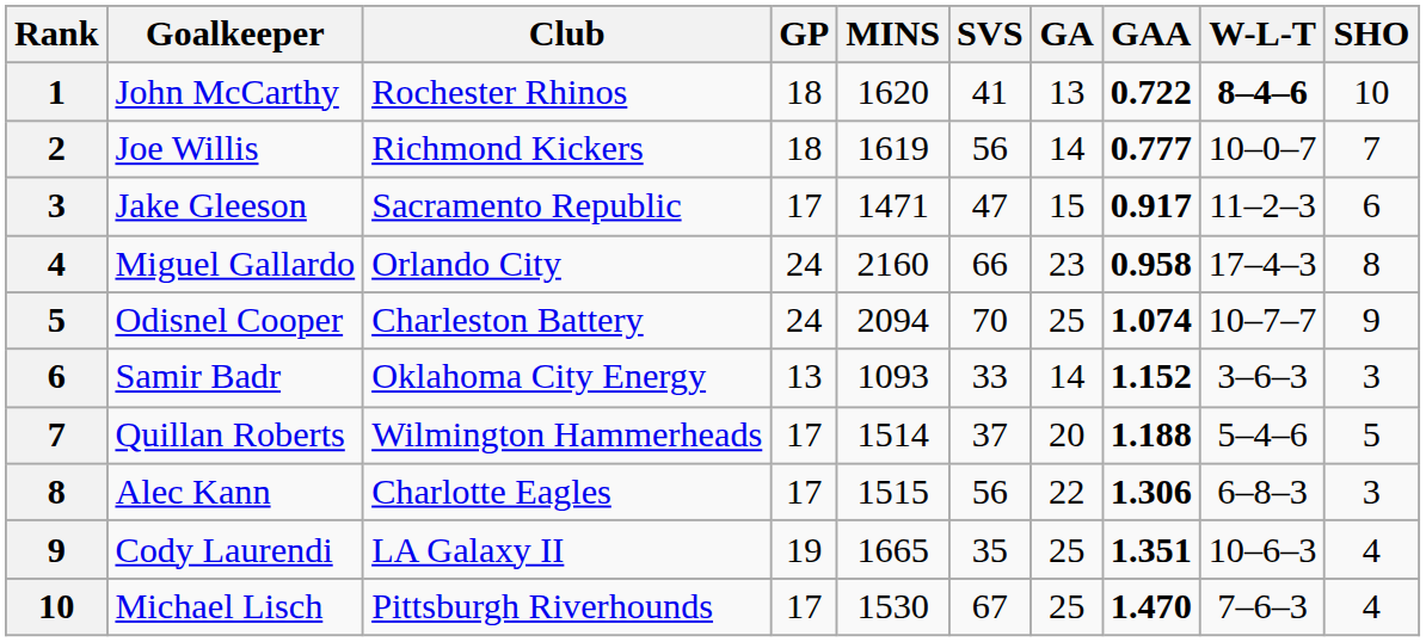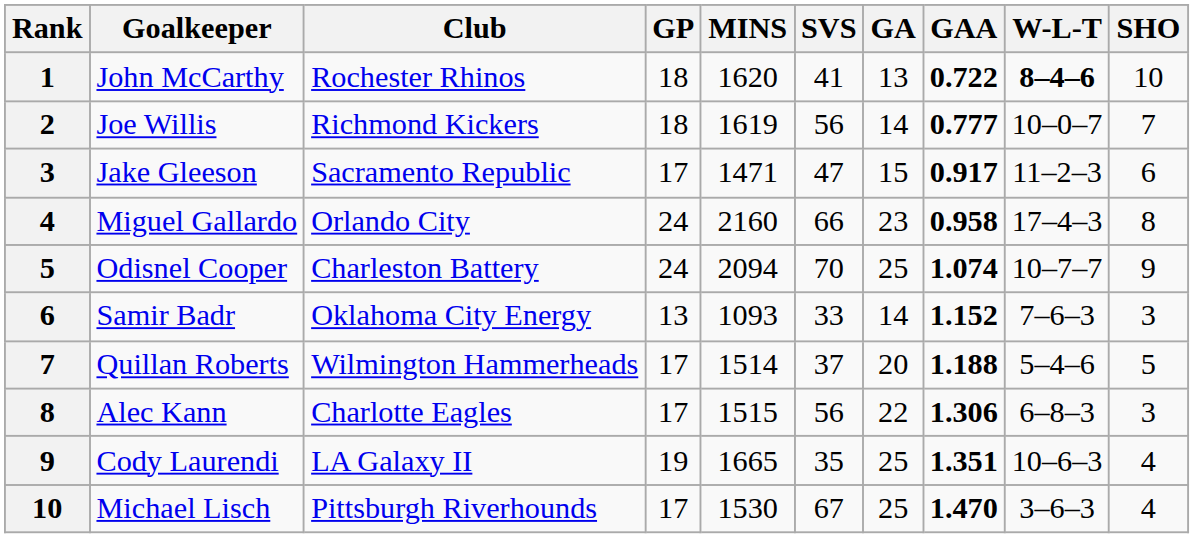 <table class="wikitable sortable">
 <tr>
 <th>Rank</th>
 <th>Goalkeeper</th>
 <th>Club</th>
 <th>GP</th>
 <th>MINS</th>
 <th>SVS</th>
 <th>GA</th>
 <th>GAA</th>
 <th>W-L-T</th>
 <th>SHO</th>
 </tr>
 <tr>
 <th align=center>1</th>
 <td> <a href='#'>John McCarthy</a></td>
 <td><a href='#'>Rochester Rhinos</a></td>
 <td align=center>18</td>
 <td align=center>1620</td>
 <td align=center>41</td>
 <td align=center>13</td>
 <td align=center><strong>0.722</strong></td>
 <td align=center><strong>8–4–6</strong></td>
 <td align=center>10</td>
 </tr>
 <tr>
 <th align=center>2</th>
 <td> <a href='#'>Joe Willis</a></td>
 <td><a href='#'>Richmond Kickers</a></td>
 <td align=center>18</td>
 <td align=center>1619</td>
 <td align=center>56</td>
 <td align=center>14</td>
 <td align=center><strong>0.777</strong></td>
 <td align=center>10–0–7</td>
 <td align=center>7</td>
 </tr>
 <tr>
 <th align=center>3</th>
 <td> <a href='#'>Jake Gleeson</a></td>
 <td><a href='#'>Sacramento Republic</a></td>
 <td align=center>17</td>
 <td align=center>1471</td>
 <td align=center>47</td>
 <td align=center>15</td>
 <td align=center><strong>0.917</strong></td>
 <td align=center>11–2–3</td>
 <td align=center>6</td>
 </tr>
 <tr>
 <th align=center>4</th>
 <td> <a href='#'>Miguel Gallardo</a></td>
 <td><a href='#'>Orlando City</a></td>
 <td align=center>24</td>
 <td align=center>2160</td>
 <td align=center>66</td>
 <td align=center>23</td>
 <td align=center><strong>0.958</strong></td>
 <td align=center>17–4–3</td>
 <td align=center>8</td>
 </tr>
 <tr>
 <th align=center>5</th>
 <td> <a href='#'>Odisnel Cooper</a></td>
 <td><a href='#'>Charleston Battery</a></td>
 <td align=center>24</td>
 <td align=center>2094</td>
 <td align=center>70</td>
 <td align=center>25</td>
 <td align=center><strong>1.074</strong></td>
 <td align=center>10–7–7</td>
 <td align=center>9</td>
 </tr>
 <tr>
 <th align=center>6</th>
 <td> <a href='#'>Samir Badr</a></td>
 <td><a href='#'>Oklahoma City Energy</a></td>
 <td align=center>13</td>
 <td align=center>1093</td>
 <td align=center>33</td>
 <td align=center>14</td>
 <td align=center><strong>1.152</strong></td>
-<td align=center>3–6–3</td>
+<td align=center>7–6–3</td>
 <td align=center>3</td>
 </tr>
 <tr>
 <th align=center>7</th>
 <td> <a href='#'>Quillan Roberts</a></td>
 <td><a href='#'>Wilmington Hammerheads</a></td>
 <td align=center>17</td>
 <td align=center>1514</td>
 <td align=center>37</td>
 <td align=center>20</td>
 <td align=center><strong>1.188</strong></td>
 <td align=center>5–4–6</td>
 <td align=center>5</td>
 </tr>
 <tr>
 <th align=center>8</th>
 <td> <a href='#'>Alec Kann</a></td>
 <td><a href='#'>Charlotte Eagles</a></td>
 <td align=center>17</td>
 <td align=center>1515</td>
 <td align=center>56</td>
 <td align=center>22</td>
 <td align=center><strong>1.306</strong></td>
 <td align=center>6–8–3</td>
 <td align=center>3</td>
 </tr>
 <tr>
 <th align=center>9</th>
 <td> <a href='#'>Cody Laurendi</a></td>
 <td><a href='#'>LA Galaxy II</a></td>
 <td align=center>19</td>
 <td align=center>1665</td>
 <td align=center>35</td>
 <td align=center>25</td>
 <td align=center><strong>1.351</strong></td>
 <td align=center>10–6–3</td>
 <td align=center>4</td>
 </tr>
 <tr>
 <th align=center>10</th>
 <td> <a href='#'>Michael Lisch</a></td>
 <td><a href='#'>Pittsburgh Riverhounds</a></td>
 <td align=center>17</td>
 <td align=center>1530</td>
 <td align=center>67</td>
 <td align=center>25</td>
 <td align=center><strong>1.470</strong></td>
-<td align=center>7–6–3</td>
+<td align=center>3–6–3</td>
 <td align=center>4</td>
 </tr>
 </table>
